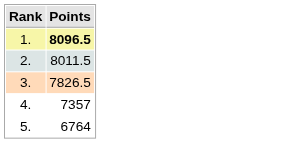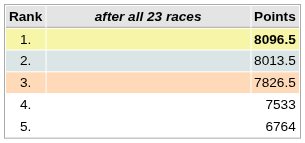 <table cellspacing="1" cellpadding="3" style="border:1px solid #aaa; font-size:86%;">
 <tr style="background:#e4e4e4;">
 <th style="border-bottom:1px solid #aaa; width:10px;">Rank</th>
+<th style="border-bottom:1px solid #aaa; width:200px; white-space:nowrap;"><em>after all 23 races</em> </th>
 <th style="border-bottom:1px solid #aaa; width:20px;">Points</th>
 </tr>
 <tr style="background:#f7f6a8;">
 <td style="text-align:center">1.</td>
+<td><strong></strong></td>
 <td style="text-align:right"><strong>8096.5</strong></td>
 </tr>
 <tr style="background:#dce5e5;">
 <td style="text-align:center">2.</td>
-<td style="text-align:right">8011.5</td>
+<td></td>
+<td style="text-align:right">8013.5</td>
 </tr>
 <tr style="background:#ffdab9;">
 <td style="text-align:center">3.</td>
+<td></td>
 <td style="text-align:right">7826.5</td>
 </tr>
 <tr>
 <td style="text-align:center">4.</td>
-<td style="text-align:right">7357</td>
+<td></td>
+<td style="text-align:right">7533</td>
 </tr>
 <tr>
 <td style="text-align:center">5.</td>
+<td></td>
 <td style="text-align:right">6764</td>
 </tr>
 </table>
